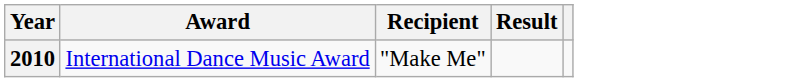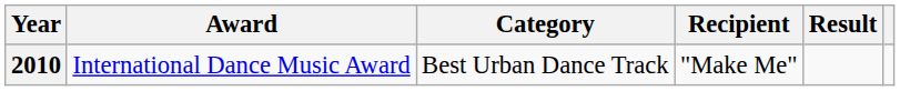 <table class="wikitable sortable plainrowheaders">
 <tr>
 <th scope="col">Year</th>
 <th scope="col">Award</th>
+<th scope="col">Category</th>
 <th scope="col">Recipient</th>
 <th scope="col">Result</th>
 <th scope="col"></th>
 </tr>
 <tr>
 <th scope="row">2010</th>
 <td><a href='#'>International Dance Music Award</a></td>
+<td>Best Urban Dance Track</td>
 <td>"Make Me"</td>
 <td></td>
 <td align="center"></td>
 </tr>
 </table>
